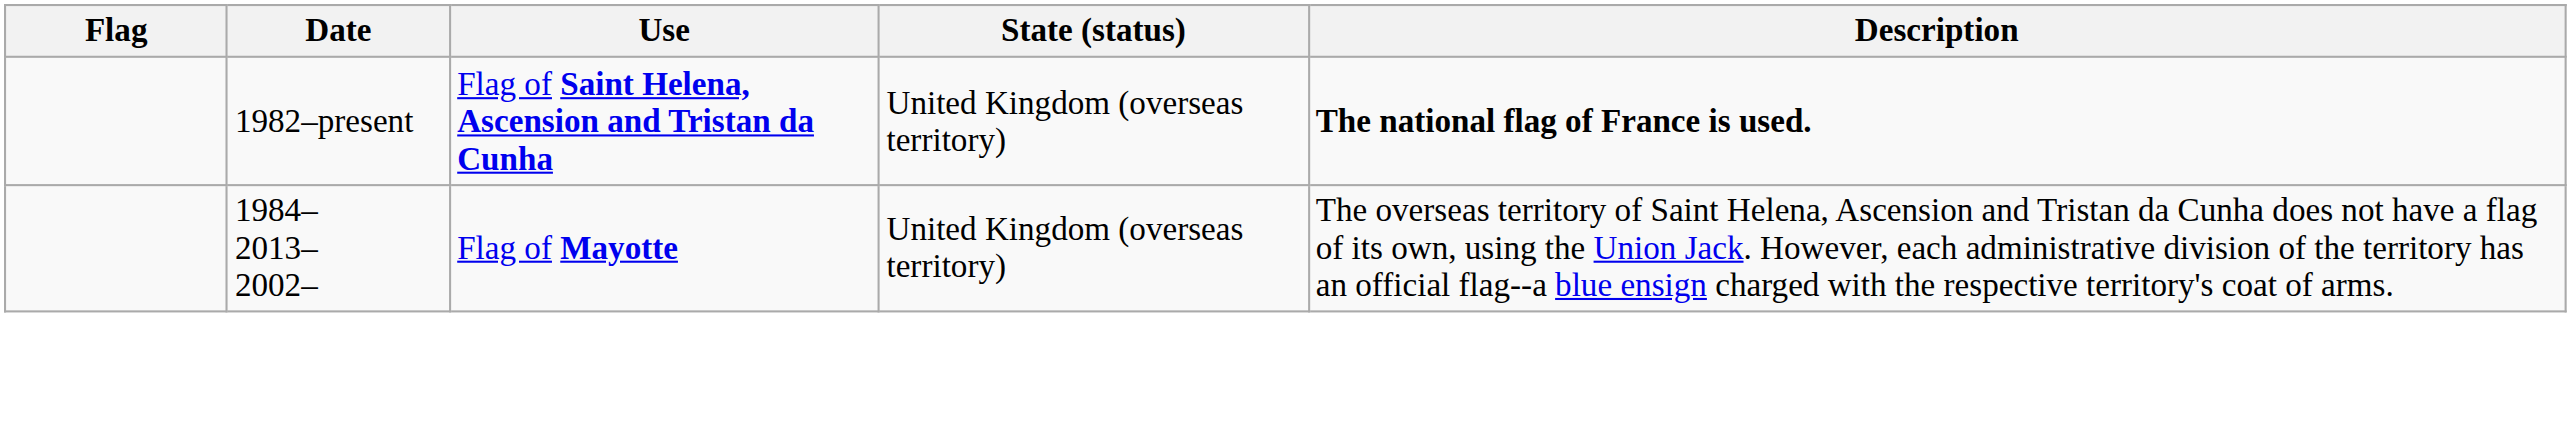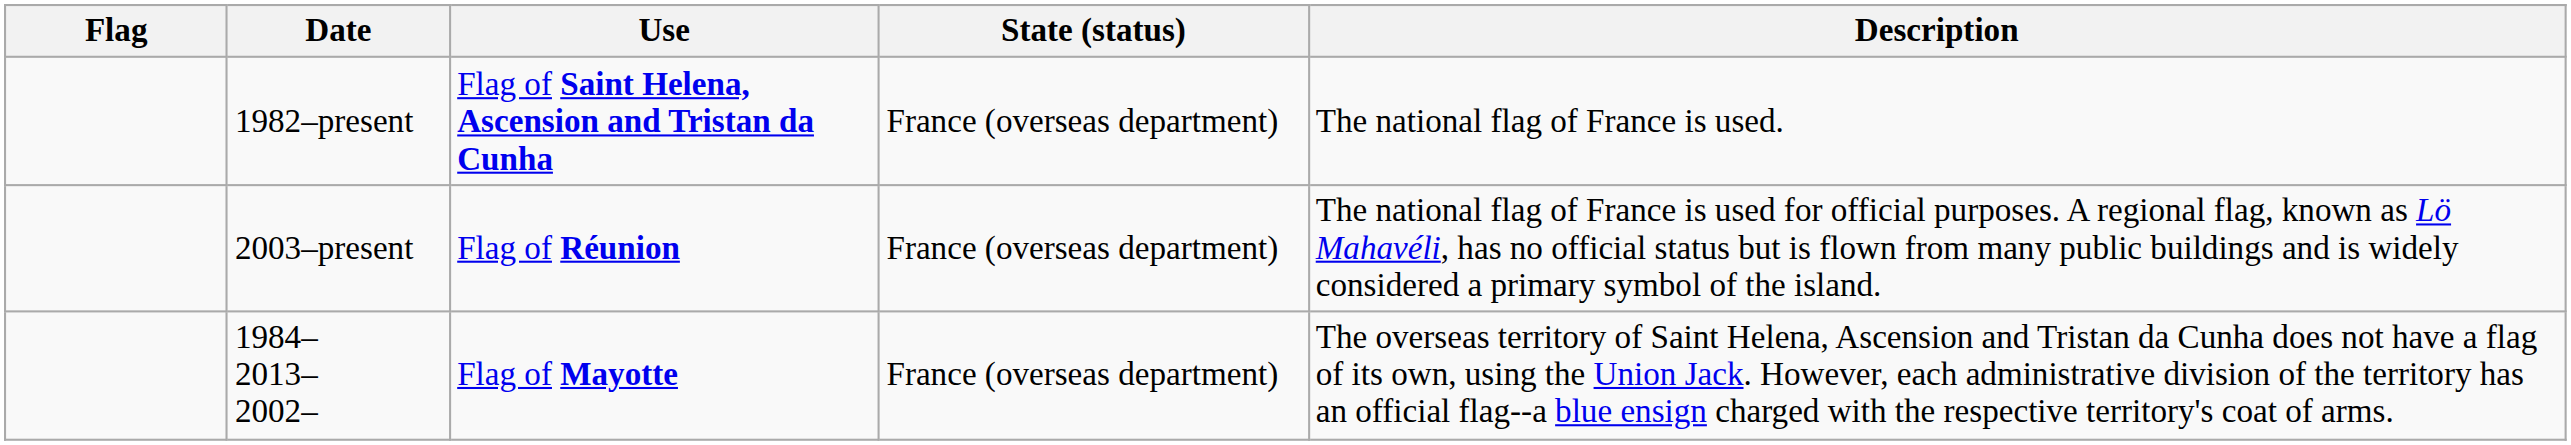 <table class="wikitable" style="background:#FFFFF;">
 <tr>
 <th style="width:100px;">Flag</th>
 <th style="width:100px;">Date</th>
 <th style="width:200px;">Use</th>
 <th style="width:200px;">State (status)</th>
 <th style="width:600px;">Description</th>
 </tr>
 <tr>
 <td></td>
 <td>1982–present</td>
 <td><a href='#'>Flag of</a> <strong><a href='#'>Saint Helena, Ascension and Tristan da Cunha</a></strong> </td>
-<td>United Kingdom (overseas territory)</td>
-<td><strong>The national flag of France is used.</strong></td>
+<td>France (overseas department)</td>
+<td>The national flag of France is used.</td>
+</tr>
+<tr>
+<td></td>
+<td>2003–present</td>
+<td><a href='#'>Flag of</a> <strong><a href='#'>Réunion</a></strong></td>
+<td>France (overseas department)</td>
+<td>The national flag of France is used for official purposes. A regional flag, known as <em><a href='#'>Lö Mahavéli</a></em>, has no official status but is flown from many public buildings and is widely considered a primary symbol of the island.</td>
 </tr>
 <tr>
 <td><br><br></td>
 <td>1984–<br>2013–<br>2002–</td>
 <td><a href='#'>Flag of</a> <strong><a href='#'>Mayotte</a></strong></td>
-<td>United Kingdom (overseas territory)</td>
+<td>France (overseas department)</td>
 <td>The overseas territory of Saint Helena, Ascension and Tristan da Cunha does not have a flag of its own, using the <a href='#'>Union Jack</a>. However, each administrative division of the territory has an official flag--a <a href='#'>blue ensign</a> charged with the respective territory's coat of arms.</td>
 </tr>
 </table>
